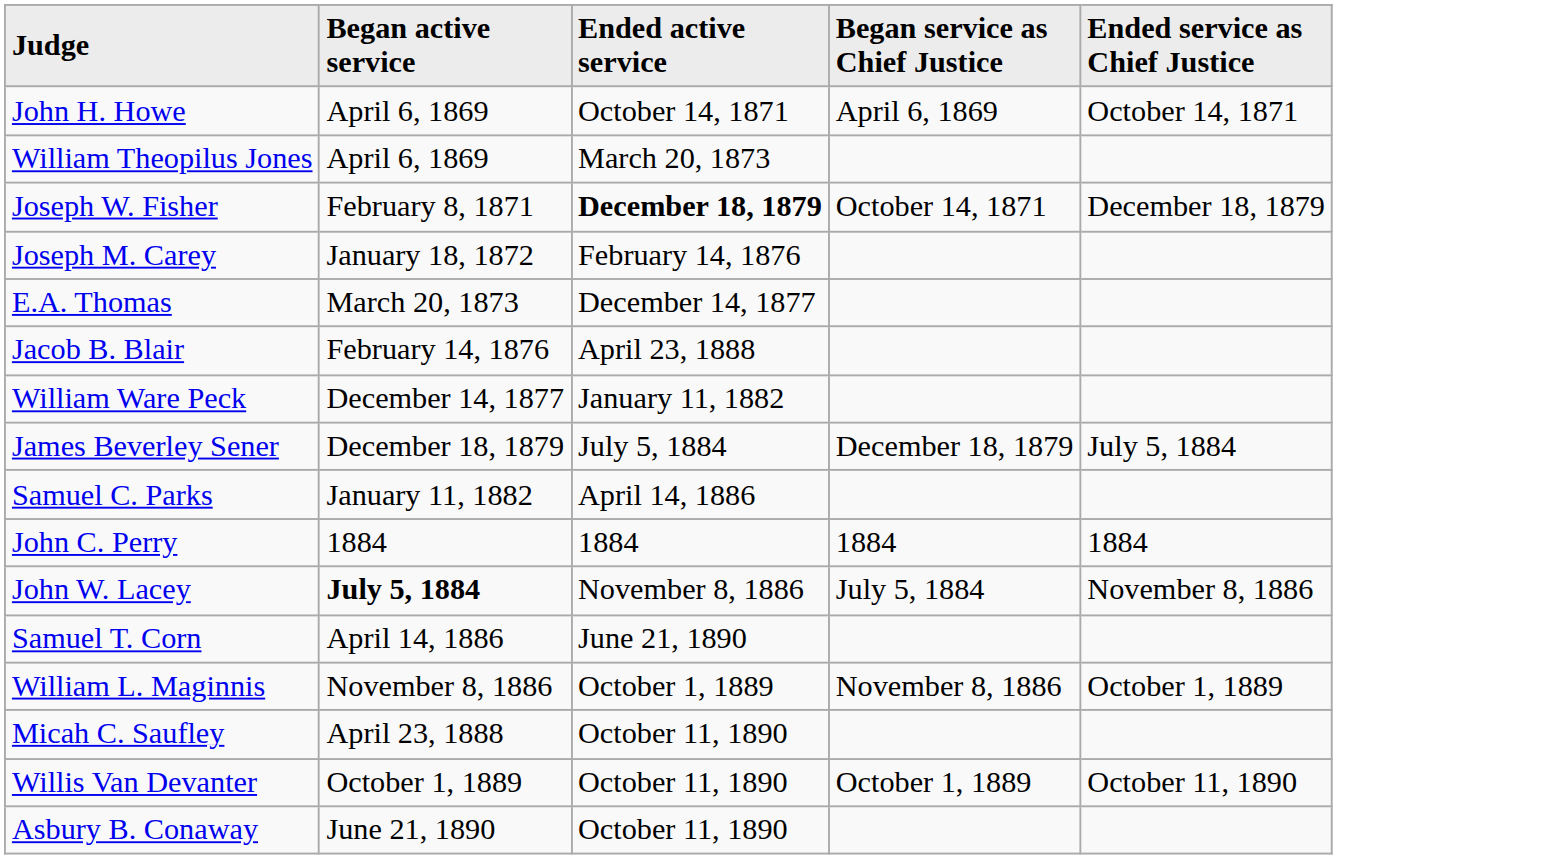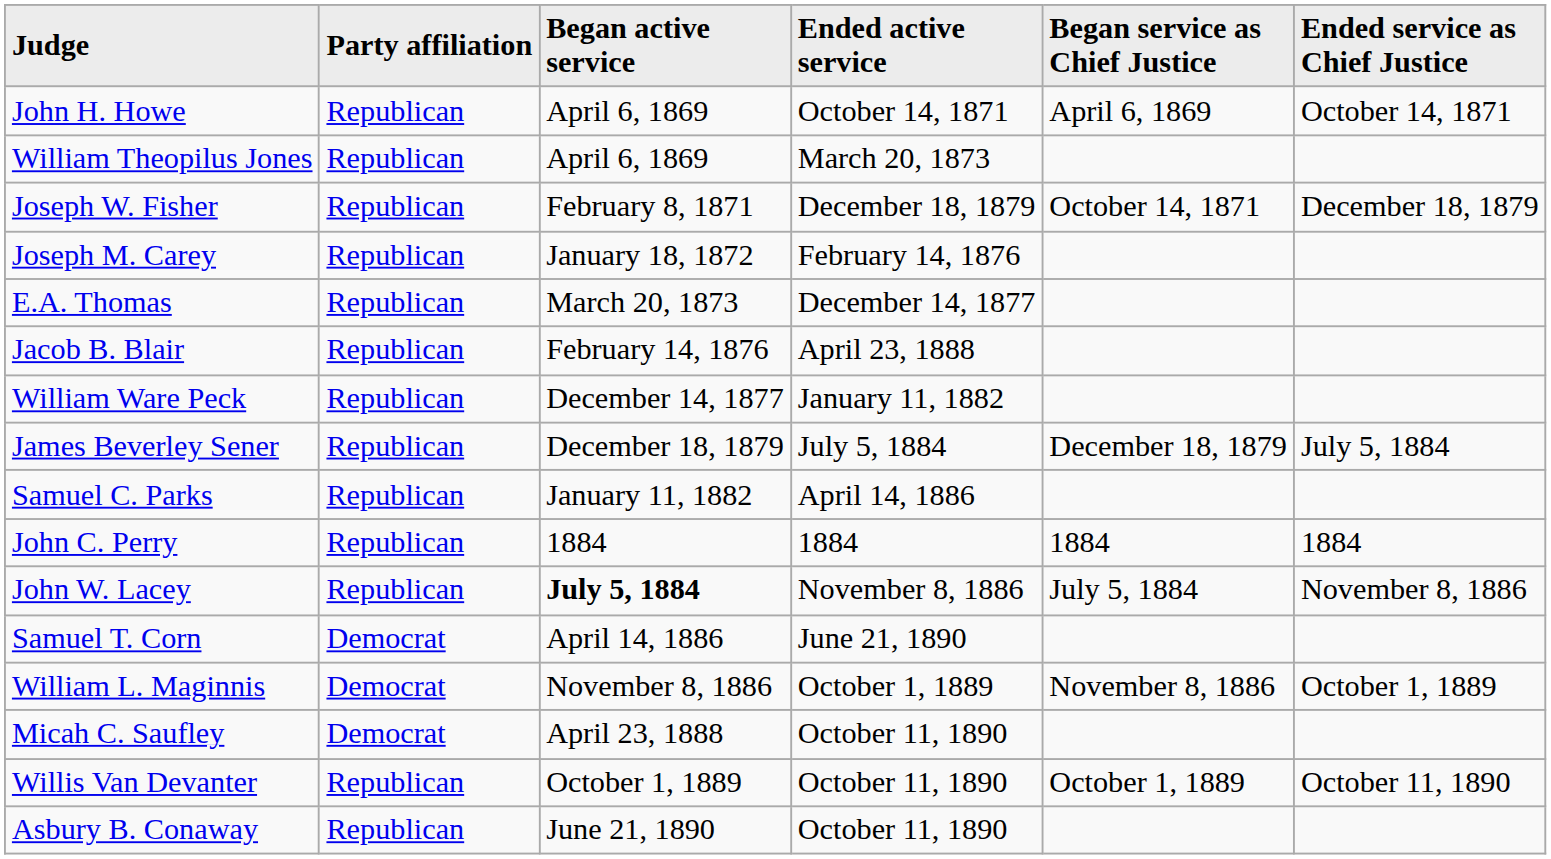 <table class="sortable wikitable">
 <tr bgcolor="#ececec">
 <td><strong>Judge</strong></td>
+<td><strong>Party affiliation</strong></td>
 <td><strong>Began active<br>service</strong></td>
 <td><strong>Ended active<br>service</strong></td>
 <td><strong>Began service as<br>Chief Justice</strong></td>
 <td><strong>Ended service as<br>Chief Justice</strong></td>
 </tr>
 <tr>
 <td><a href='#'>John H. Howe</a></td>
+<td><a href='#'>Republican</a></td>
 <td>April 6, 1869</td>
 <td>October 14, 1871</td>
 <td>April 6, 1869</td>
 <td>October 14, 1871</td>
 </tr>
 <tr>
 <td><a href='#'>William Theopilus Jones</a></td>
+<td><a href='#'>Republican</a></td>
 <td>April 6, 1869</td>
 <td>March 20, 1873</td>
 <td></td>
 <td></td>
 </tr>
 <tr>
 <td><a href='#'>Joseph W. Fisher</a></td>
+<td><a href='#'>Republican</a></td>
 <td>February 8, 1871</td>
-<td><strong>December 18, 1879</strong></td>
+<td>December 18, 1879</td>
 <td>October 14, 1871</td>
 <td>December 18, 1879</td>
 </tr>
 <tr>
 <td><a href='#'>Joseph M. Carey</a></td>
+<td><a href='#'>Republican</a></td>
 <td>January 18, 1872</td>
 <td>February 14, 1876</td>
 <td></td>
 <td></td>
 </tr>
 <tr>
 <td><a href='#'>E.A. Thomas</a></td>
+<td><a href='#'>Republican</a></td>
 <td>March 20, 1873</td>
 <td>December 14, 1877</td>
 <td></td>
 <td></td>
 </tr>
 <tr>
 <td><a href='#'>Jacob B. Blair</a></td>
+<td><a href='#'>Republican</a></td>
 <td>February 14, 1876</td>
 <td>April 23, 1888</td>
 <td></td>
 <td></td>
 </tr>
 <tr>
 <td><a href='#'>William Ware Peck</a></td>
+<td><a href='#'>Republican</a></td>
 <td>December 14, 1877</td>
 <td>January 11, 1882</td>
 <td></td>
 <td></td>
 </tr>
 <tr>
 <td><a href='#'>James Beverley Sener</a></td>
+<td><a href='#'>Republican</a></td>
 <td>December 18, 1879</td>
 <td>July 5, 1884</td>
 <td>December 18, 1879</td>
 <td>July 5, 1884</td>
 </tr>
 <tr>
 <td><a href='#'>Samuel C. Parks</a></td>
+<td><a href='#'>Republican</a></td>
 <td>January 11, 1882</td>
 <td>April 14, 1886</td>
 <td></td>
 <td></td>
 </tr>
 <tr>
 <td><a href='#'>John C. Perry</a></td>
+<td><a href='#'>Republican</a></td>
 <td>1884</td>
 <td>1884</td>
 <td>1884</td>
 <td>1884</td>
 </tr>
 <tr>
 <td><a href='#'>John W. Lacey</a></td>
+<td><a href='#'>Republican</a></td>
 <td><strong>July 5, 1884</strong></td>
 <td>November 8, 1886</td>
 <td>July 5, 1884</td>
 <td>November 8, 1886</td>
 </tr>
 <tr>
 <td><a href='#'>Samuel T. Corn</a></td>
+<td><a href='#'>Democrat</a></td>
 <td>April 14, 1886</td>
 <td>June 21, 1890</td>
 <td></td>
 <td></td>
 </tr>
 <tr>
 <td><a href='#'>William L. Maginnis</a></td>
+<td><a href='#'>Democrat</a></td>
 <td>November 8, 1886</td>
 <td>October 1, 1889</td>
 <td>November 8, 1886</td>
 <td>October 1, 1889</td>
 </tr>
 <tr>
 <td><a href='#'>Micah C. Saufley</a></td>
+<td><a href='#'>Democrat</a></td>
 <td>April 23, 1888</td>
 <td>October 11, 1890</td>
 <td></td>
 <td></td>
 </tr>
 <tr>
 <td><a href='#'>Willis Van Devanter</a></td>
+<td><a href='#'>Republican</a></td>
 <td>October 1, 1889</td>
 <td>October 11, 1890</td>
 <td>October 1, 1889</td>
 <td>October 11, 1890</td>
 </tr>
 <tr>
 <td><a href='#'>Asbury B. Conaway</a></td>
+<td><a href='#'>Republican</a></td>
 <td>June 21, 1890</td>
 <td>October 11, 1890</td>
 <td></td>
 <td></td>
 </tr>
 </table>
